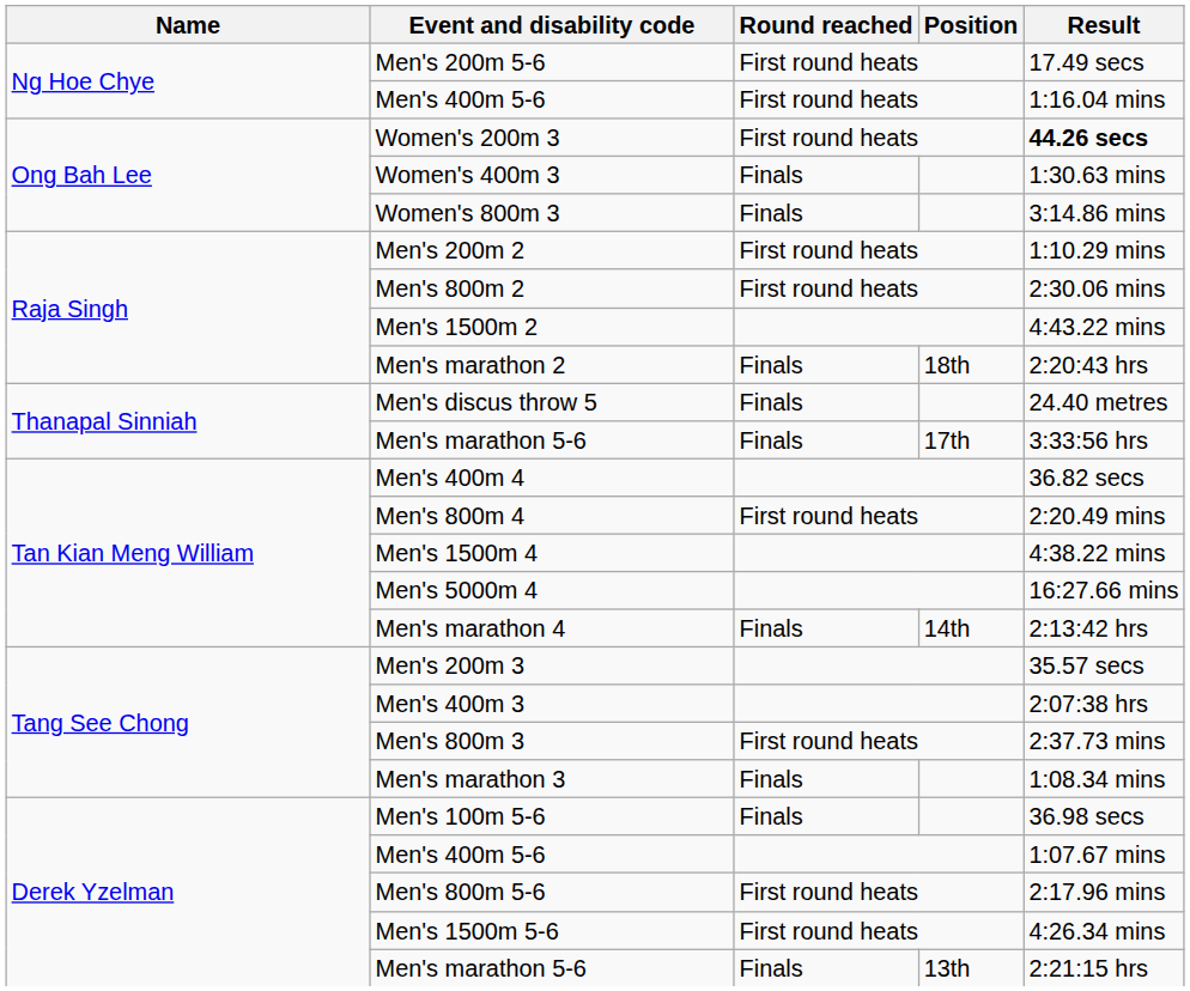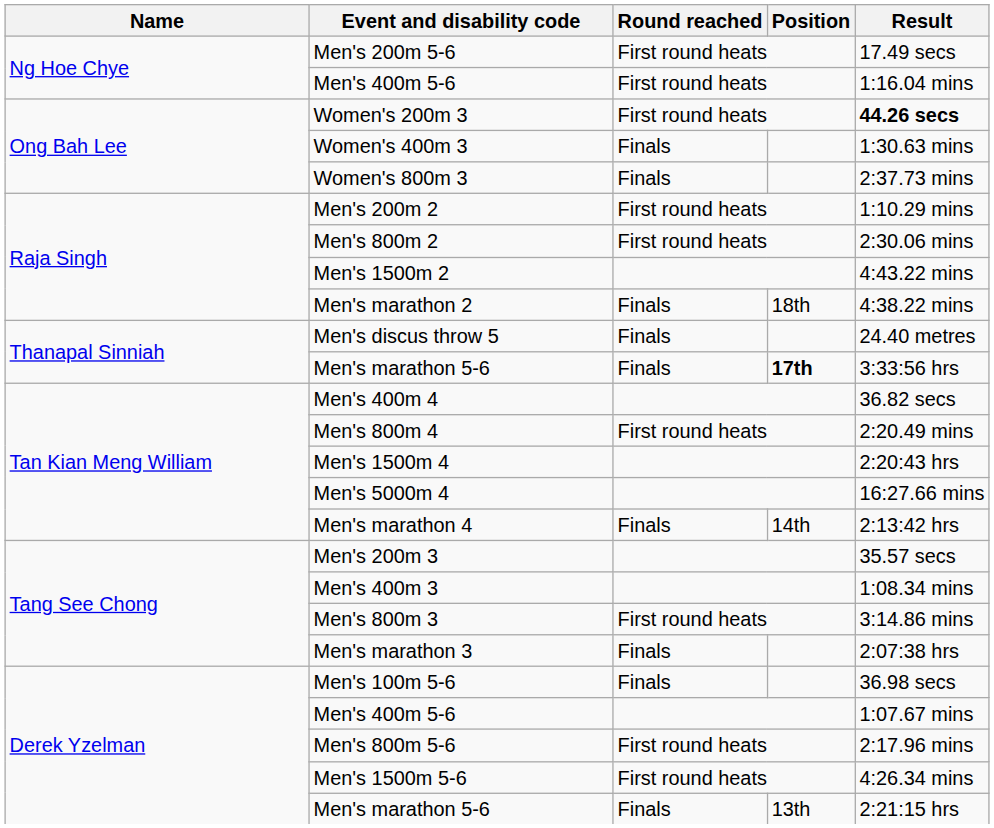 <table class="wikitable sortable"  style="font-size:95%; margin-left: auto; margin-right: auto; border: none;">
 <tr>
 <th scope="col" style="width: 225px;">Name</th>
 <th scope="col" style="width: 225px;">Event and disability code</th>
 <th>Round reached</th>
 <th>Position</th>
 <th>Result</th>
 </tr>
 <tr>
 <td rowspan="2"><a href='#'>Ng Hoe Chye</a></td>
 <td>Men's 200m 5-6</td>
 <td colspan="2">First round heats</td>
 <td>17.49 secs </td>
 </tr>
 <tr>
 <td>Men's 400m 5-6</td>
 <td colspan="2">First round heats</td>
 <td>1:16.04 mins </td>
 </tr>
 <tr>
 <td rowspan="3"><a href='#'>Ong Bah Lee</a></td>
 <td>Women's 200m 3</td>
 <td colspan="2">First round heats</td>
 <td><strong>44.26 secs </strong></td>
 </tr>
 <tr>
 <td>Women's 400m 3</td>
 <td>Finals</td>
 <td></td>
 <td>1:30.63 mins </td>
 </tr>
 <tr>
 <td>Women's 800m 3</td>
 <td>Finals</td>
 <td></td>
-<td>3:14.86 mins </td>
+<td>2:37.73 mins </td>
 </tr>
 <tr>
 <td rowspan="4"><a href='#'>Raja Singh</a></td>
 <td>Men's 200m 2</td>
 <td colspan="2">First round heats</td>
 <td>1:10.29 mins </td>
 </tr>
 <tr>
 <td>Men's 800m 2</td>
 <td colspan="2">First round heats</td>
 <td>2:30.06 mins </td>
 </tr>
 <tr>
 <td>Men's 1500m 2</td>
 <td colspan="2"></td>
 <td>4:43.22 mins </td>
 </tr>
 <tr>
 <td>Men's marathon 2</td>
 <td>Finals</td>
 <td>18th</td>
-<td>2:20:43 hrs </td>
+<td>4:38.22 mins </td>
 </tr>
 <tr>
 <td rowspan="2"><a href='#'>Thanapal Sinniah</a></td>
 <td>Men's discus throw 5</td>
 <td>Finals</td>
 <td></td>
 <td>24.40 metres </td>
 </tr>
 <tr>
 <td>Men's marathon 5-6</td>
 <td>Finals</td>
-<td>17th</td>
+<td><strong>17th</strong></td>
 <td>3:33:56 hrs </td>
 </tr>
 <tr>
 <td rowspan="5"><a href='#'>Tan Kian Meng William</a></td>
 <td>Men's 400m 4</td>
 <td colspan="2"></td>
 <td>36.82 secs </td>
 </tr>
 <tr>
 <td>Men's 800m 4</td>
 <td colspan="2">First round heats</td>
 <td>2:20.49 mins </td>
 </tr>
 <tr>
 <td>Men's 1500m 4</td>
 <td colspan="2"></td>
-<td>4:38.22 mins </td>
+<td>2:20:43 hrs </td>
 </tr>
 <tr>
 <td>Men's 5000m 4</td>
 <td colspan="2"></td>
 <td>16:27.66 mins </td>
 </tr>
 <tr>
 <td>Men's marathon 4</td>
 <td>Finals</td>
 <td>14th</td>
 <td>2:13:42 hrs </td>
 </tr>
 <tr>
 <td rowspan="4"><a href='#'>Tang See Chong</a></td>
 <td>Men's 200m 3</td>
 <td colspan="2"></td>
 <td>35.57 secs </td>
 </tr>
 <tr>
 <td>Men's 400m 3</td>
 <td colspan="2"></td>
-<td>2:07:38 hrs </td>
+<td>1:08.34 mins </td>
 </tr>
 <tr>
 <td>Men's 800m 3</td>
 <td colspan="2">First round heats</td>
-<td>2:37.73 mins </td>
+<td>3:14.86 mins </td>
 </tr>
 <tr>
 <td>Men's marathon 3</td>
 <td>Finals</td>
 <td></td>
-<td>1:08.34 mins </td>
+<td>2:07:38 hrs </td>
 </tr>
 <tr>
 <td rowspan="5"><a href='#'>Derek Yzelman</a></td>
 <td>Men's 100m 5-6</td>
 <td>Finals</td>
 <td></td>
 <td>36.98 secs </td>
 </tr>
 <tr>
 <td>Men's 400m 5-6</td>
 <td colspan="2"></td>
 <td>1:07.67 mins </td>
 </tr>
 <tr>
 <td>Men's 800m 5-6</td>
 <td colspan="2">First round heats</td>
 <td>2:17.96 mins </td>
 </tr>
 <tr>
 <td>Men's 1500m 5-6</td>
 <td colspan="2">First round heats</td>
 <td>4:26.34 mins </td>
 </tr>
 <tr>
 <td>Men's marathon 5-6</td>
 <td>Finals</td>
 <td>13th</td>
 <td>2:21:15 hrs </td>
 </tr>
 <tr>
 </tr>
 </table>
